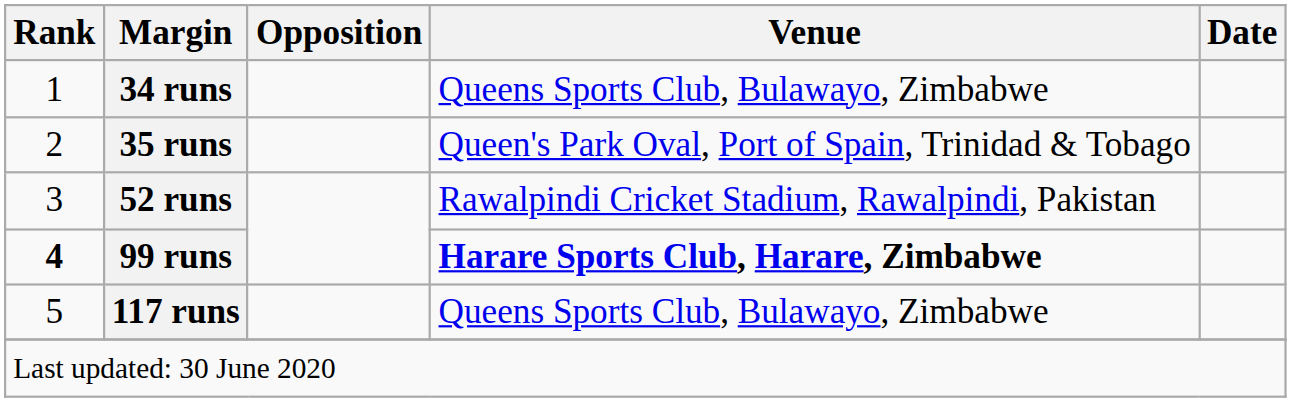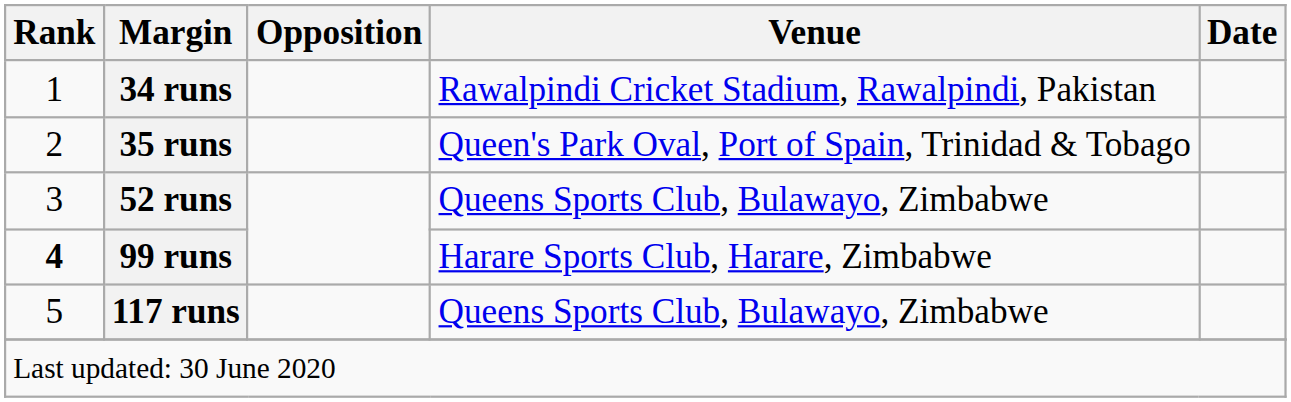 <table class="wikitable plainrowheaders sortable">
 <tr>
 <th scope=col>Rank</th>
 <th scope=col>Margin</th>
 <th scope=col>Opposition</th>
 <th scope=col>Venue</th>
 <th scope=col>Date</th>
 </tr>
 <tr>
 <td align=center>1</td>
 <th scope=row style="text-align:center;">34 runs</th>
 <td></td>
-<td><a href='#'>Queens Sports Club</a>, <a href='#'>Bulawayo</a>, Zimbabwe</td>
+<td><a href='#'>Rawalpindi Cricket Stadium</a>, <a href='#'>Rawalpindi</a>, Pakistan</td>
 <td></td>
 </tr>
 <tr>
 <td align=center>2</td>
 <th scope=row style=text-align:center>35 runs</th>
 <td></td>
 <td><a href='#'>Queen's Park Oval</a>, <a href='#'>Port of Spain</a>, Trinidad & Tobago</td>
 <td></td>
 </tr>
 <tr>
 <td align=center>3</td>
 <th scope=row style=text-align:center>52 runs</th>
 <td rowspan=2></td>
-<td><a href='#'>Rawalpindi Cricket Stadium</a>, <a href='#'>Rawalpindi</a>, Pakistan</td>
+<td><a href='#'>Queens Sports Club</a>, <a href='#'>Bulawayo</a>, Zimbabwe</td>
 <td></td>
 </tr>
 <tr>
 <td align=center><strong>4</strong></td>
 <th scope=row style=text-align:center;>99 runs</th>
-<td><strong><a href='#'>Harare Sports Club</a>, <a href='#'>Harare</a>, Zimbabwe</strong></td>
+<td><a href='#'>Harare Sports Club</a>, <a href='#'>Harare</a>, Zimbabwe</td>
 <td></td>
 </tr>
 <tr>
 <td align=center>5</td>
 <th scope=row style=text-align:center>117 runs</th>
 <td></td>
 <td><a href='#'>Queens Sports Club</a>, <a href='#'>Bulawayo</a>, Zimbabwe</td>
 <td></td>
 </tr>
 <tr>
 </tr>
 <tr class=sortbottom>
 <td colspan=5><small>Last updated: 30 June 2020</small></td>
 </tr>
 </table>
